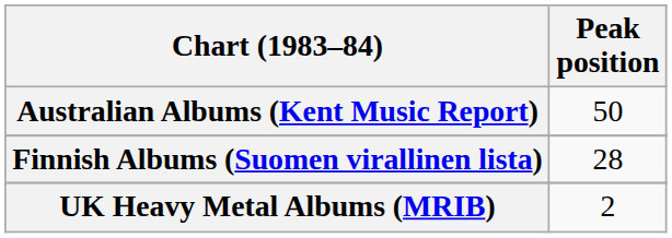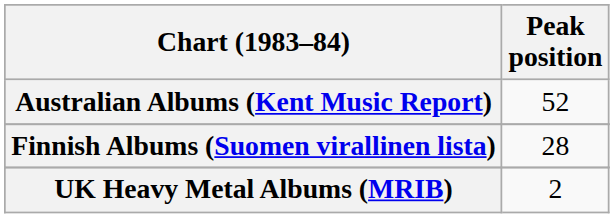 <table class="wikitable sortable plainrowheaders" style="text-align:center">
 <tr>
 <th scope="col">Chart (1983–84)</th>
 <th scope="col">Peak<br>position</th>
 </tr>
 <tr>
 <th scope="row">Australian Albums (<a href='#'>Kent Music Report</a>)</th>
-<td style="text-align:center;">50</td>
+<td style="text-align:center;">52</td>
 </tr>
 <tr>
 </tr>
 <tr>
 <th scope="row">Finnish Albums (<a href='#'>Suomen virallinen lista</a>)</th>
 <td>28</td>
 </tr>
 <tr>
 </tr>
 <tr>
 </tr>
 <tr>
 </tr>
 <tr>
 </tr>
 <tr>
 </tr>
 <tr>
 </tr>
 <tr>
 <th scope="row">UK Heavy Metal Albums (<a href='#'>MRIB</a>)</th>
 <td>2</td>
 </tr>
 </table>
